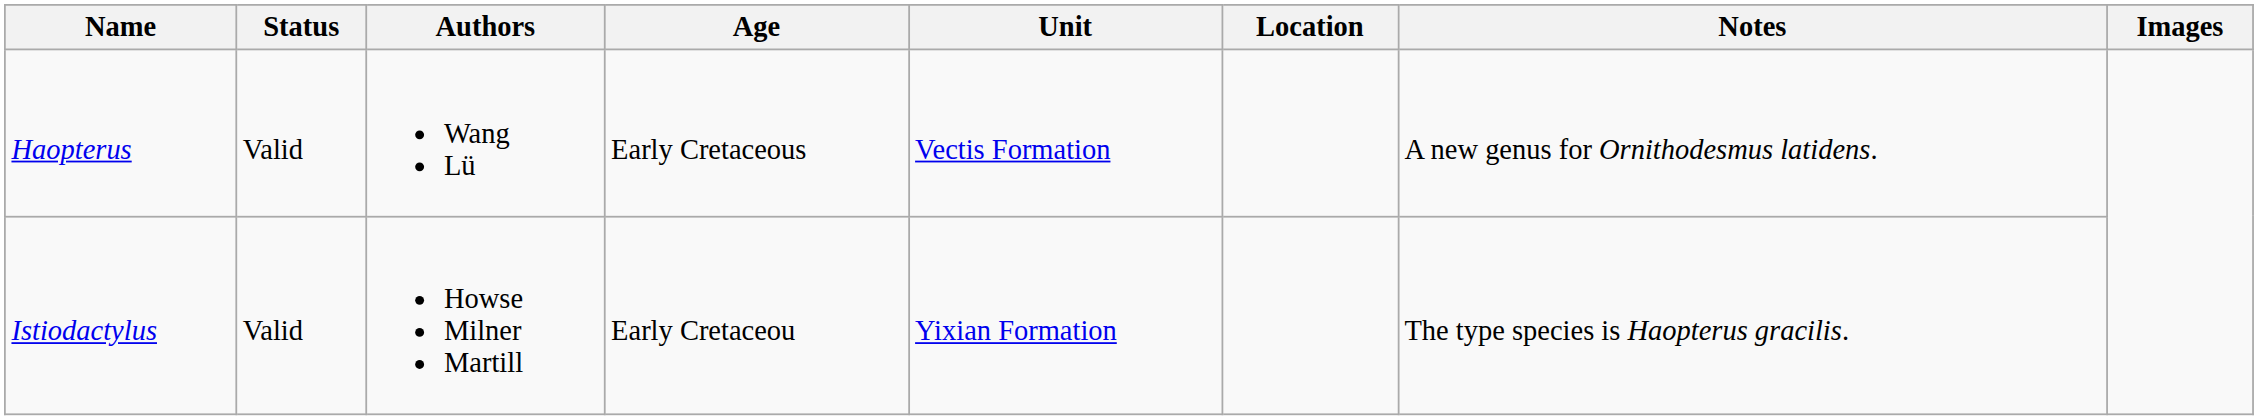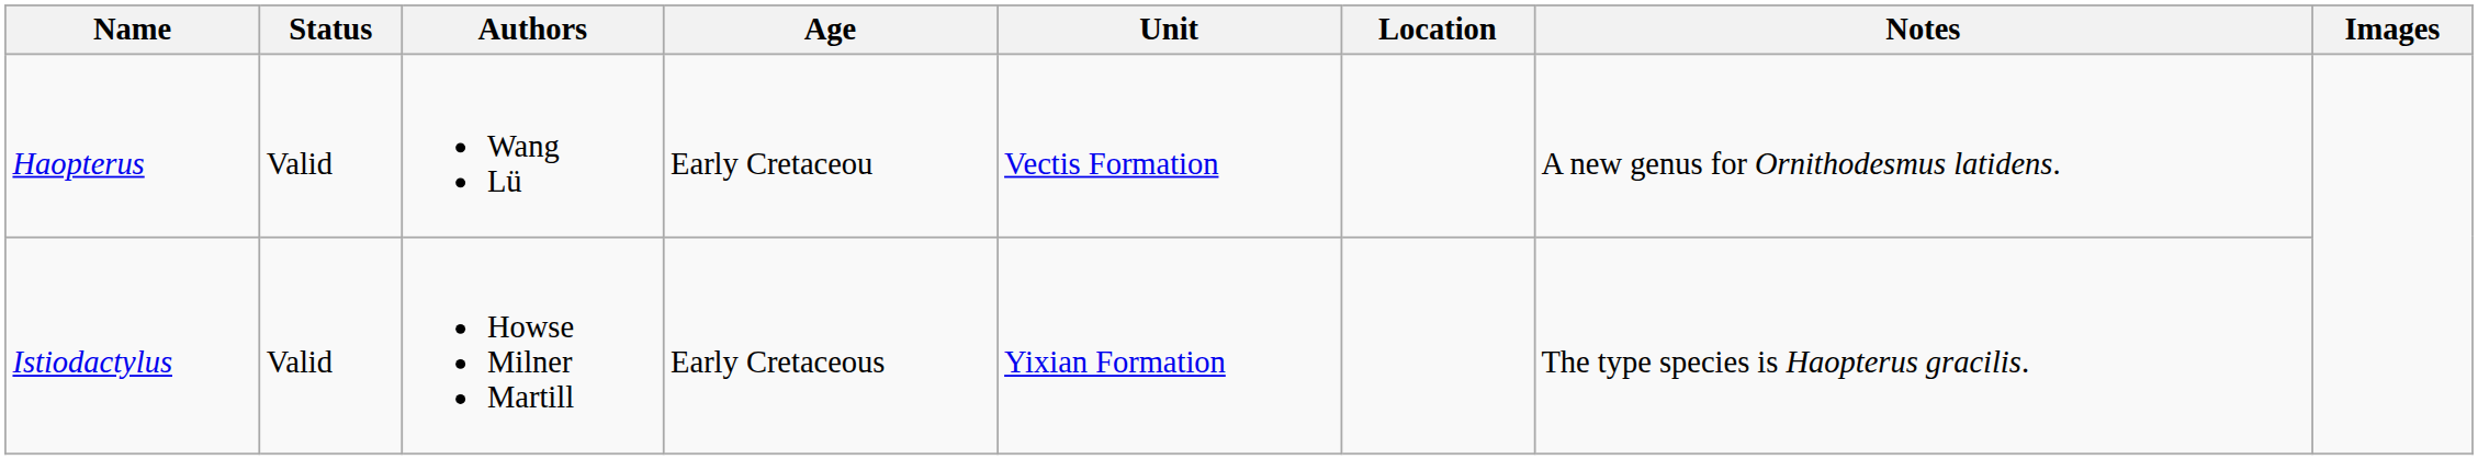 <table class="wikitable sortable" align="center" width="100%">
 <tr>
 <th>Name</th>
 <th>Status</th>
 <th>Authors</th>
 <th>Age</th>
 <th>Unit</th>
 <th>Location</th>
 <th>Notes</th>
 <th>Images</th>
 </tr>
 <tr>
 <td><br><em><a href='#'>Haopterus</a></em></td>
 <td><br>Valid</td>
 <td><br><ul><li>Wang</li><li>Lü</li></ul></td>
-<td><br>Early Cretaceous</td>
+<td><br>Early Cretaceou</td>
 <td><br><a href='#'>Vectis Formation</a></td>
 <td><br></td>
 <td><br>A new genus for <em>Ornithodesmus latidens</em>.</td>
 <td rowspan="47"><br></td>
 </tr>
 <tr>
 <td><br><em><a href='#'>Istiodactylus</a></em></td>
 <td><br>Valid</td>
 <td><br><ul><li>Howse</li><li>Milner</li><li>Martill</li></ul></td>
-<td><br>Early Cretaceou</td>
+<td><br>Early Cretaceous</td>
 <td><br><a href='#'>Yixian Formation</a></td>
 <td><br></td>
 <td><br>The type species is <em>Haopterus gracilis</em>.</td>
 </tr>
 </table>
